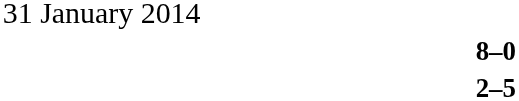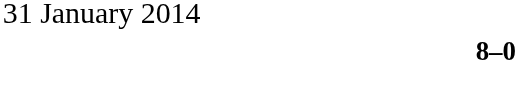 <table width=100% cellspacing=1>
 <tr>
 <th width=25%></th>
 <th width=10%></th>
 <th></th>
 </tr>
 <tr>
 <td>31 January 2014</td>
 </tr>
 <tr style=font-size:90%>
 <td align=right><strong></strong></td>
 <td align=center><strong>8–0</strong></td>
 <td><strong></strong></td>
 <td></td>
 </tr>
-<tr style=font-size:90%>
-<td align=right><strong></strong></td>
-<td align=center><strong>2–5</strong></td>
-<td><strong></strong></td>
-<td></td>
-</tr>
 </table>
